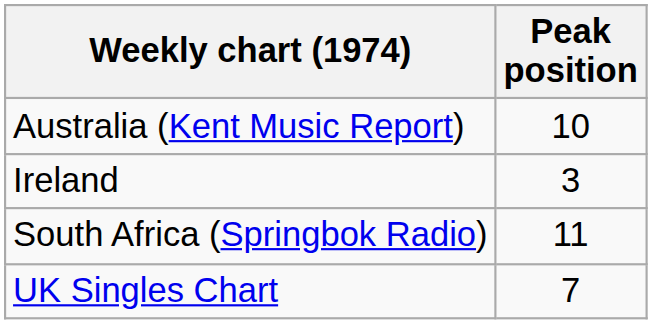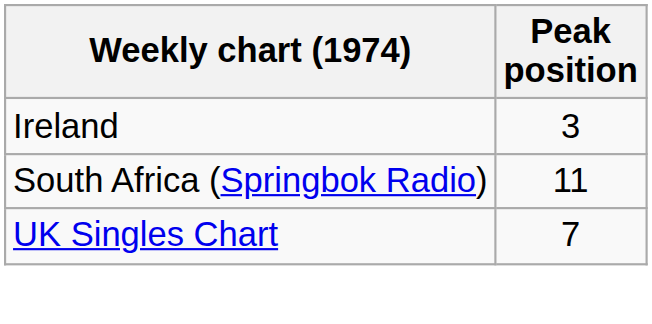 <table class="wikitable sortable">
 <tr>
 <th>Weekly chart (1974)</th>
 <th>Peak<br>position</th>
-</tr>
-<tr>
-<td>Australia (<a href='#'>Kent Music Report</a>)</td>
-<td style="text-align:center;">10</td>
 </tr>
 <tr>
 <td>Ireland</td>
 <td style="text-align:center;">3</td>
 </tr>
 <tr>
 <td>South Africa (<a href='#'>Springbok Radio</a>)</td>
 <td align="center">11</td>
 </tr>
 <tr>
 <td><a href='#'>UK Singles Chart</a></td>
 <td style="text-align:center;">7</td>
 </tr>
 </table>
